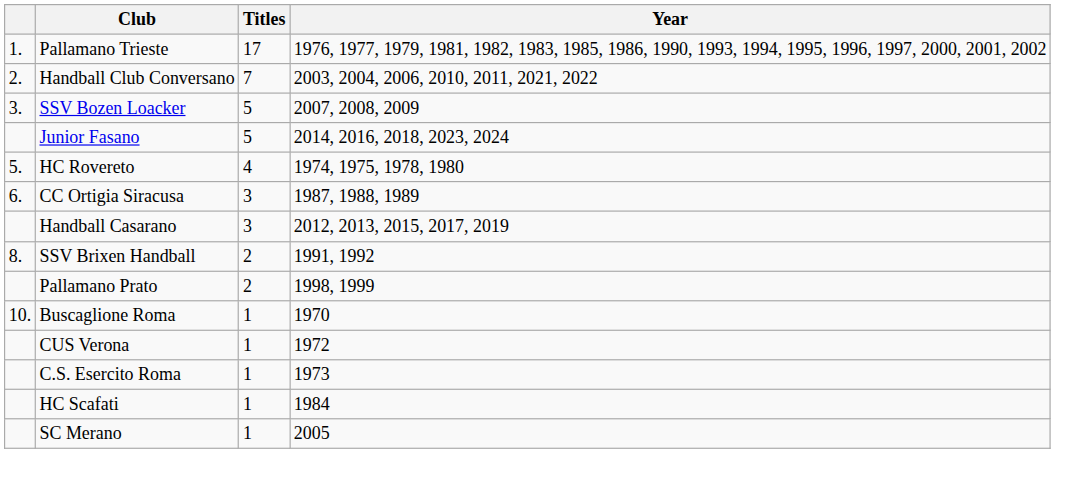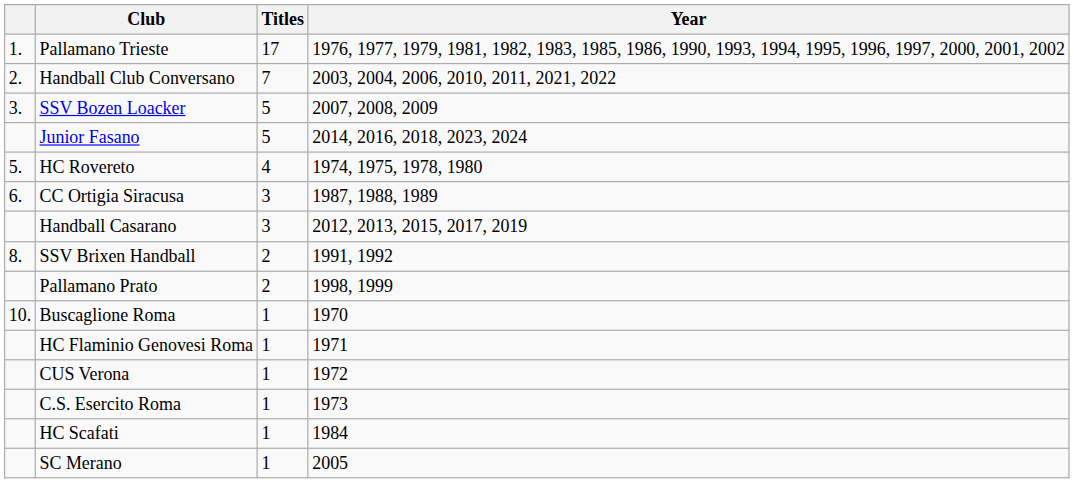 <table class="wikitable sortable" style="font-size:95%;">
 <tr style="background:#e9e9e9">
 <th></th>
 <th>Club</th>
 <th>Titles</th>
 <th>Year</th>
 </tr>
 <tr>
 <td>1.</td>
 <td>Pallamano Trieste</td>
 <td>17</td>
 <td>1976, 1977, 1979, 1981, 1982, 1983, 1985, 1986, 1990, 1993, 1994, 1995, 1996, 1997, 2000, 2001, 2002</td>
 </tr>
 <tr>
 <td>2.</td>
 <td>Handball Club Conversano</td>
 <td>7</td>
 <td>2003, 2004, 2006, 2010, 2011, 2021, 2022</td>
 </tr>
 <tr>
 <td>3.</td>
 <td><a href='#'>SSV Bozen Loacker</a></td>
 <td>5</td>
 <td>2007, 2008, 2009</td>
 </tr>
 <tr>
 <td></td>
 <td><a href='#'>Junior Fasano</a></td>
 <td>5</td>
 <td>2014, 2016, 2018, 2023, 2024</td>
 </tr>
 <tr>
 <td>5.</td>
 <td>HC Rovereto</td>
 <td>4</td>
 <td>1974, 1975, 1978, 1980</td>
 </tr>
 <tr>
 <td>6.</td>
 <td>CC Ortigia Siracusa</td>
 <td>3</td>
 <td>1987, 1988, 1989</td>
 </tr>
 <tr>
 <td></td>
 <td>Handball Casarano</td>
 <td>3</td>
 <td>2012, 2013, 2015, 2017, 2019</td>
 </tr>
 <tr>
 <td>8.</td>
 <td>SSV Brixen Handball</td>
 <td>2</td>
 <td>1991, 1992</td>
 </tr>
 <tr>
 <td></td>
 <td>Pallamano Prato</td>
 <td>2</td>
 <td>1998, 1999</td>
 </tr>
 <tr>
 <td>10.</td>
 <td>Buscaglione Roma</td>
 <td>1</td>
 <td>1970</td>
 </tr>
 <tr>
 <td></td>
+<td>HC Flaminio Genovesi Roma</td>
+<td>1</td>
+<td>1971</td>
+</tr>
+<tr>
+<td></td>
 <td>CUS Verona</td>
 <td>1</td>
 <td>1972</td>
 </tr>
 <tr>
 <td></td>
 <td>C.S. Esercito Roma</td>
 <td>1</td>
 <td>1973</td>
 </tr>
 <tr>
 <td></td>
 <td>HC Scafati</td>
 <td>1</td>
 <td>1984</td>
 </tr>
 <tr>
 <td></td>
 <td>SC Merano</td>
 <td>1</td>
 <td>2005</td>
 </tr>
 </table>
